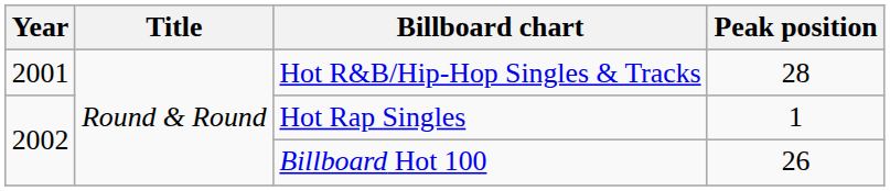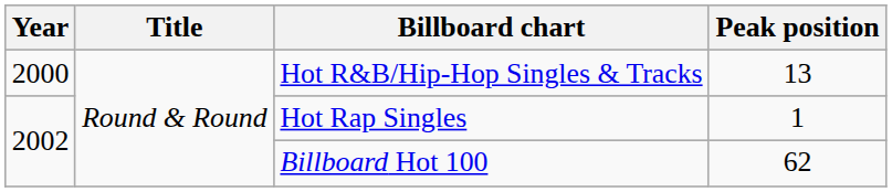 <table class="wikitable">
 <tr>
 <th>Year</th>
 <th>Title</th>
 <th>Billboard chart</th>
 <th>Peak position</th>
 </tr>
 <tr>
-<td>2001</td>
+<td>2000</td>
 <td rowspan="3"><em>Round & Round</em></td>
 <td><a href='#'>Hot R&B/Hip-Hop Singles & Tracks</a></td>
-<td align="center">28</td>
+<td align="center">13</td>
 </tr>
 <tr>
 <td rowspan="2">2002</td>
 <td><a href='#'>Hot Rap Singles</a></td>
 <td align="center">1</td>
 </tr>
 <tr>
 <td><a href='#'><em>Billboard</em> Hot 100</a></td>
-<td align="center">26</td>
+<td align="center">62</td>
 </tr>
 </table>
